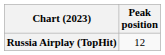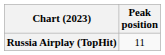 <table class="wikitable plainrowheaders" style="text-align:center">
 <tr>
 <th scope="col">Chart (2023)</th>
 <th scope="col">Peak<br>position</th>
 </tr>
 <tr>
 <th scope="row">Russia Airplay (TopHit)</th>
-<td>12</td>
+<td>11</td>
 </tr>
 </table>
